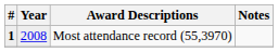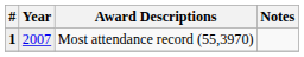 <table class="wikitable">
 <tr>
 <th>#</th>
 <th>Year</th>
 <th>Award Descriptions</th>
 <th>Notes</th>
 </tr>
 <tr>
 <td style="background:#eeeeee"><strong>1</strong></td>
-<td style="background:#eeeeee"><a href='#'>2008</a></td>
+<td style="background:#eeeeee"><a href='#'>2007</a></td>
 <td>Most attendance record (55,3970)</td>
 <td></td>
 </tr>
 <tr>
 </tr>
 </table>
